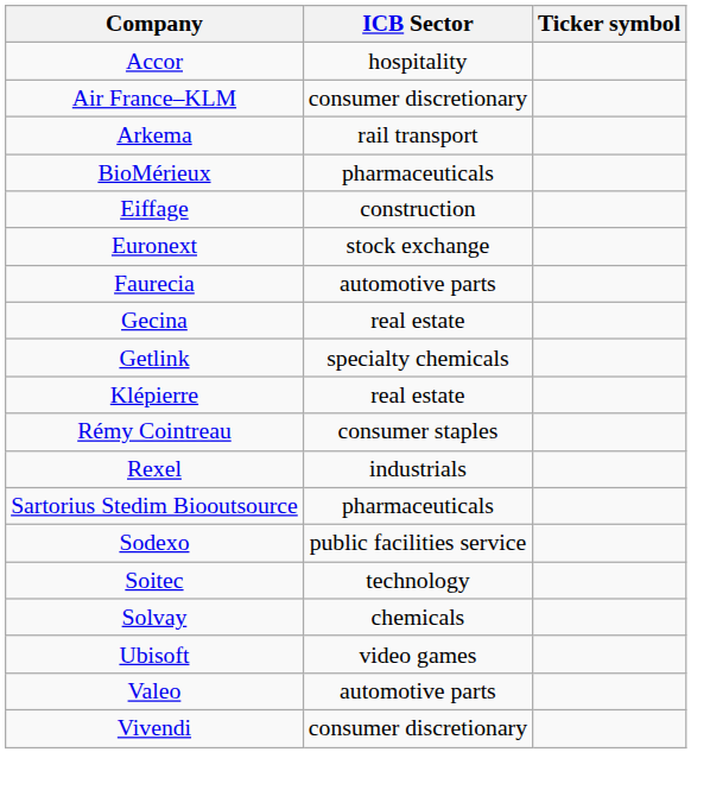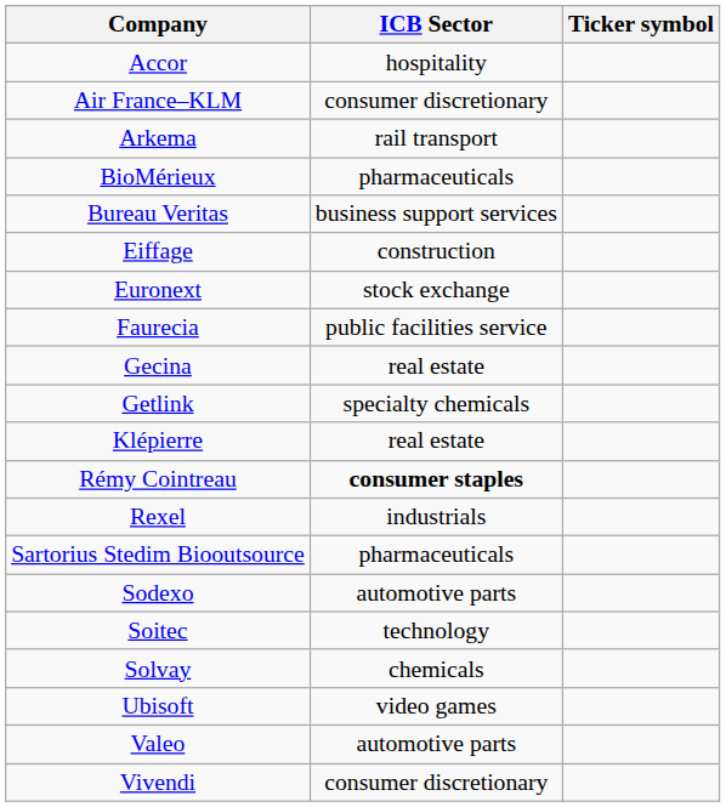 <table class="wikitable sortable" style="text-align: center;" cellpadding=2 cellspacing=2>
 <tr>
 <th>Company</th>
 <th><a href='#'>ICB</a> Sector</th>
 <th>Ticker symbol</th>
 </tr>
 <tr>
 <td><a href='#'>Accor</a></td>
 <td>hospitality</td>
 <td></td>
 </tr>
 <tr>
 <td><a href='#'>Air France–KLM</a></td>
 <td>consumer discretionary</td>
 <td></td>
 </tr>
 <tr>
 <td><a href='#'>Arkema</a></td>
 <td>rail transport</td>
 <td></td>
 </tr>
 <tr>
 <td><a href='#'>BioMérieux</a></td>
 <td>pharmaceuticals</td>
 <td></td>
 </tr>
 <tr>
+<td><a href='#'>Bureau Veritas</a></td>
+<td>business support services</td>
+<td></td>
+</tr>
+<tr>
 <td><a href='#'>Eiffage</a></td>
 <td>construction</td>
 <td></td>
 </tr>
 <tr>
 <td><a href='#'>Euronext</a></td>
 <td>stock exchange</td>
 <td></td>
 </tr>
 <tr>
 <td><a href='#'>Faurecia</a></td>
-<td>automotive parts</td>
+<td>public facilities service</td>
 <td></td>
 </tr>
 <tr>
 <td><a href='#'>Gecina</a></td>
 <td>real estate</td>
 <td></td>
 </tr>
 <tr>
 <td><a href='#'>Getlink</a></td>
 <td>specialty chemicals</td>
 <td></td>
 </tr>
 <tr>
 <td><a href='#'>Klépierre</a></td>
 <td>real estate</td>
 <td></td>
 </tr>
 <tr>
 <td><a href='#'>Rémy Cointreau</a></td>
-<td>consumer staples</td>
+<td><strong>consumer staples</strong></td>
 <td></td>
 </tr>
 <tr>
 <td><a href='#'>Rexel</a></td>
 <td>industrials</td>
 <td></td>
 </tr>
 <tr>
 <td><a href='#'>Sartorius Stedim Biooutsource</a></td>
 <td>pharmaceuticals</td>
 <td></td>
 </tr>
 <tr>
 <td><a href='#'>Sodexo</a></td>
-<td>public facilities service</td>
+<td>automotive parts</td>
 <td></td>
 </tr>
 <tr>
 <td><a href='#'>Soitec</a></td>
 <td>technology</td>
 <td></td>
 </tr>
 <tr>
 <td><a href='#'>Solvay</a></td>
 <td>chemicals</td>
 <td></td>
 </tr>
 <tr>
 <td><a href='#'>Ubisoft</a></td>
 <td>video games</td>
 <td></td>
 </tr>
 <tr>
 <td><a href='#'>Valeo</a></td>
 <td>automotive parts</td>
 <td></td>
 </tr>
 <tr>
 <td><a href='#'>Vivendi</a></td>
 <td>consumer discretionary</td>
 <td></td>
 </tr>
 </table>
